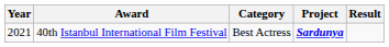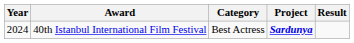 <table class="wikitable">
 <tr>
 <th>Year</th>
 <th>Award</th>
 <th>Category</th>
 <th>Project</th>
 <th>Result</th>
 </tr>
 <tr>
-<td>2021</td>
+<td>2024</td>
 <td>40th <a href='#'>Istanbul International Film Festival</a></td>
 <td>Best Actress</td>
 <td><strong><em><a href='#'>Sardunya</a> </em></strong></td>
 <td></td>
 </tr>
 </table>
